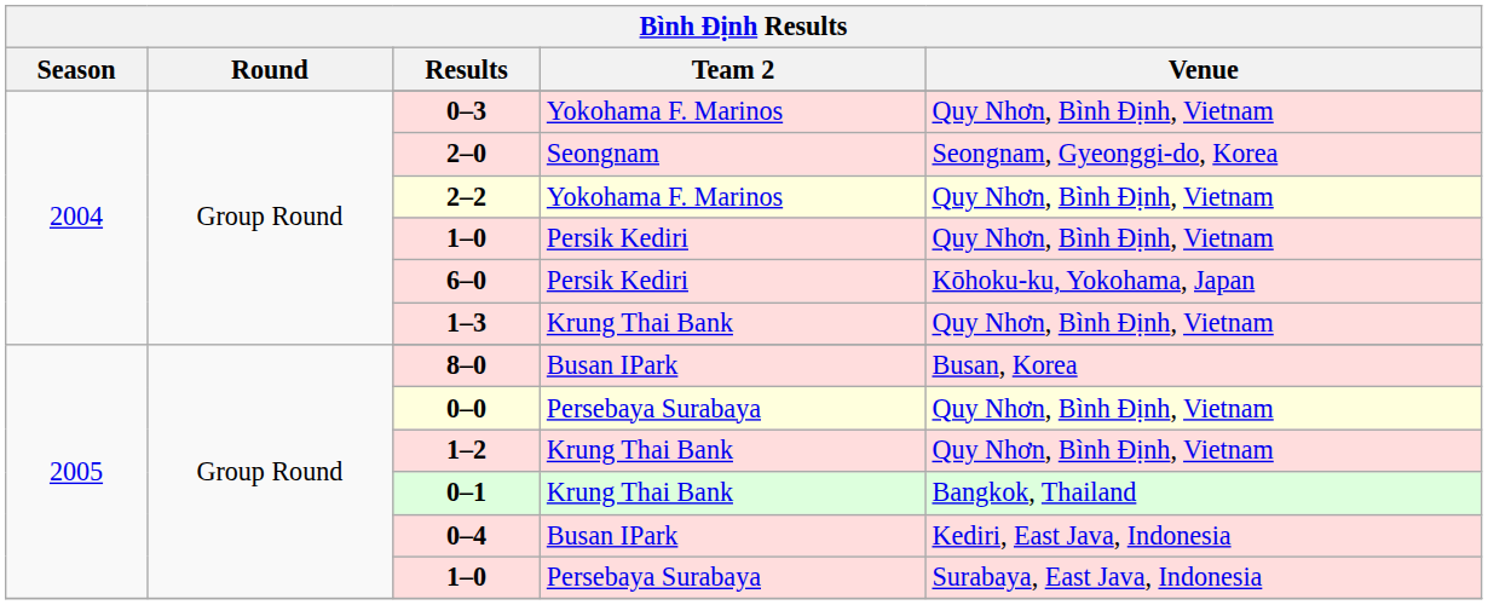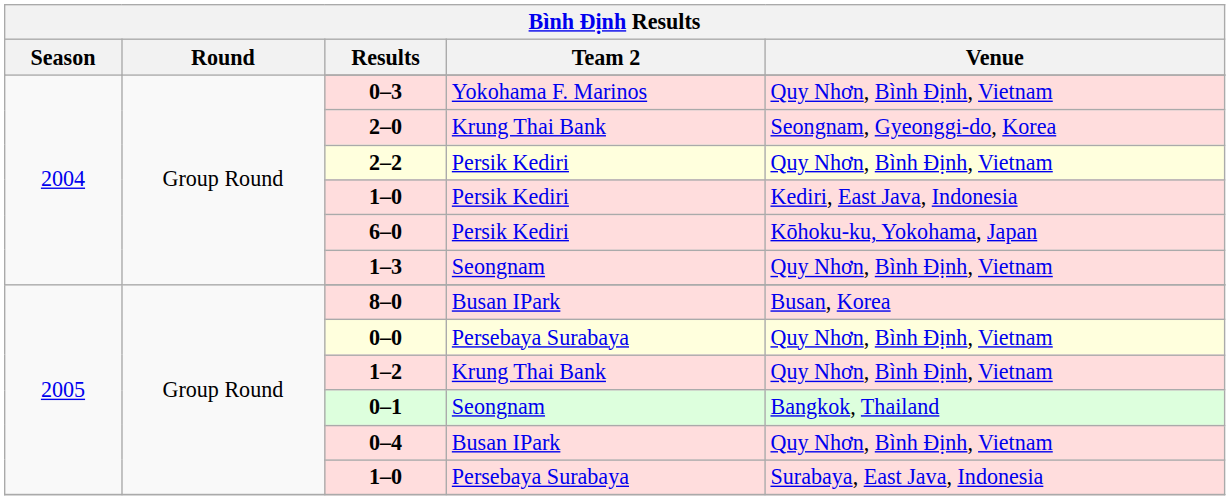 <table width=70% class="wikitable sortable collapsible collapsed">
 <tr>
 <th colspan=6><a href='#'>Bình Định</a> Results</th>
 </tr>
 <tr>
 <th>Season</th>
 <th>Round</th>
 <th>Results</th>
 <th>Team 2</th>
 <th>Venue</th>
 </tr>
 <tr style="text-align:center;">
 <td rowspan=7><a href='#'>2004</a></td>
 <td rowspan=7>Group Round</td>
 </tr>
 <tr style="background:#ffdddd">
 <td style="text-align:center;"><strong>0–3</strong></td>
 <td> <a href='#'>Yokohama F. Marinos</a></td>
 <td> <a href='#'>Quy Nhơn</a>, <a href='#'>Bình Định</a>, <a href='#'>Vietnam</a></td>
 </tr>
 <tr style="background:#ffdddd">
 <td style="text-align:center;"><strong>2–0</strong></td>
-<td> <a href='#'>Seongnam</a></td>
+<td> <a href='#'>Krung Thai Bank</a></td>
 <td>  <a href='#'>Seongnam</a>, <a href='#'>Gyeonggi-do</a>, <a href='#'>Korea</a></td>
 </tr>
 <tr style="background:#ffffdd">
 <td style="text-align:center;"><strong>2–2</strong></td>
-<td> <a href='#'>Yokohama F. Marinos</a></td>
+<td> <a href='#'>Persik Kediri</a></td>
 <td>  <a href='#'>Quy Nhơn</a>, <a href='#'>Bình Định</a>, <a href='#'>Vietnam</a></td>
 </tr>
 <tr style="background:#ffdddd">
 <td style="text-align:center;"><strong>1–0</strong></td>
 <td> <a href='#'>Persik Kediri</a></td>
-<td> <a href='#'>Quy Nhơn</a>, <a href='#'>Bình Định</a>, <a href='#'>Vietnam</a></td>
+<td> <a href='#'>Kediri</a>, <a href='#'>East Java</a>, <a href='#'>Indonesia</a></td>
 </tr>
 <tr style="background:#ffdddd">
 <td style="text-align:center;"><strong>6–0</strong></td>
 <td> <a href='#'>Persik Kediri</a></td>
 <td> <a href='#'>Kōhoku-ku, Yokohama</a>, <a href='#'>Japan</a></td>
 </tr>
 <tr style="background:#ffdddd">
 <td style="text-align:center;"><strong>1–3</strong></td>
-<td> <a href='#'>Krung Thai Bank</a></td>
+<td> <a href='#'>Seongnam</a></td>
 <td> <a href='#'>Quy Nhơn</a>, <a href='#'>Bình Định</a>, <a href='#'>Vietnam</a></td>
 </tr>
 <tr style="text-align:center;">
 <td rowspan=7><a href='#'>2005</a></td>
 <td rowspan=7>Group Round</td>
 </tr>
 <tr style="background:#ffdddd">
 <td style="text-align:center;"><strong>8–0</strong></td>
 <td> <a href='#'>Busan IPark</a></td>
 <td> <a href='#'>Busan</a>, <a href='#'>Korea</a></td>
 </tr>
 <tr style="background:#ffffdd"  |Match drawn>
 <td style="text-align:center;"><strong>0–0</strong></td>
 <td> <a href='#'>Persebaya Surabaya</a></td>
 <td> <a href='#'>Quy Nhơn</a>, <a href='#'>Bình Định</a>, <a href='#'>Vietnam</a></td>
 </tr>
 <tr style="background:#ffdddd">
 <td style="text-align:center;"><strong>1–2</strong></td>
 <td> <a href='#'>Krung Thai Bank</a></td>
 <td> <a href='#'>Quy Nhơn</a>, <a href='#'>Bình Định</a>, <a href='#'>Vietnam</a></td>
 </tr>
 <tr style="background:#ddffdd">
 <td style="text-align:center;"><strong>0–1</strong></td>
-<td> <a href='#'>Krung Thai Bank</a></td>
+<td> <a href='#'>Seongnam</a></td>
 <td>  <a href='#'>Bangkok</a>, <a href='#'>Thailand</a></td>
 </tr>
 <tr style="background:#ffdddd">
 <td style="text-align:center;"><strong>0–4</strong></td>
 <td> <a href='#'>Busan IPark</a></td>
-<td> <a href='#'>Kediri</a>, <a href='#'>East Java</a>, <a href='#'>Indonesia</a></td>
+<td> <a href='#'>Quy Nhơn</a>, <a href='#'>Bình Định</a>, <a href='#'>Vietnam</a></td>
 </tr>
 <tr style="background:#ffdddd">
 <td style="text-align:center;"><strong>1–0</strong></td>
 <td> <a href='#'>Persebaya Surabaya</a></td>
 <td> <a href='#'>Surabaya</a>, <a href='#'>East Java</a>, <a href='#'>Indonesia</a></td>
 </tr>
 <tr>
 </tr>
 </table>
